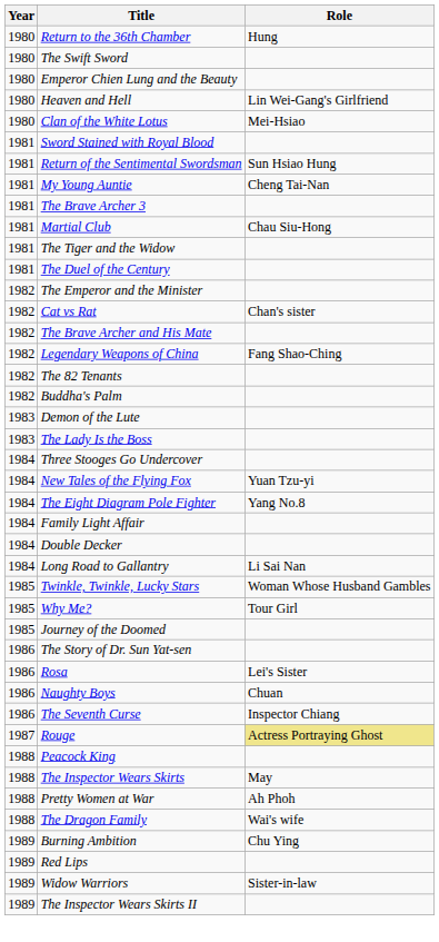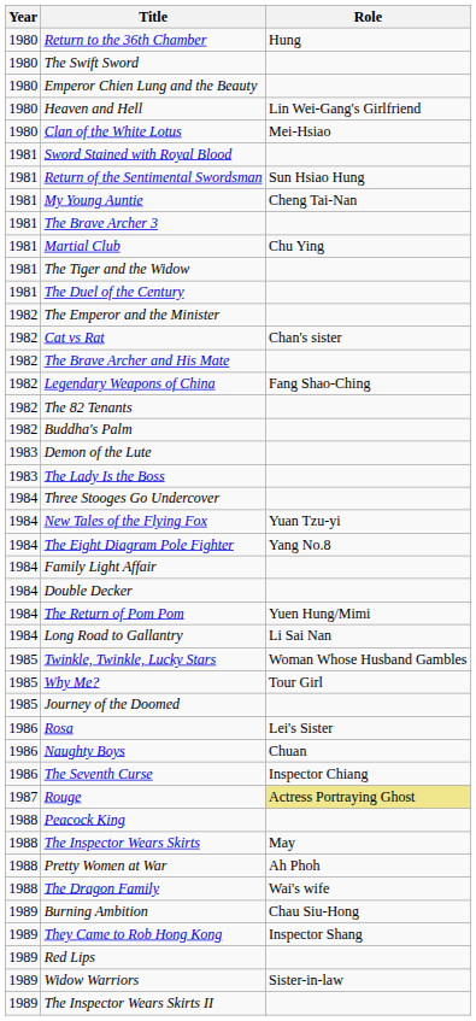 <table class="wikitable sortable">
 <tr>
 <th>Year</th>
 <th>Title</th>
 <th>Role</th>
 </tr>
 <tr>
 <td>1980</td>
 <td><em><a href='#'>Return to the 36th Chamber</a></em></td>
 <td>Hung</td>
 </tr>
 <tr>
 <td>1980</td>
 <td><em>The Swift Sword</em></td>
 <td></td>
 </tr>
 <tr>
 <td>1980</td>
 <td><em>Emperor Chien Lung and the Beauty</em></td>
 <td></td>
 </tr>
 <tr>
 <td>1980</td>
 <td><em>Heaven and Hell</em></td>
 <td>Lin Wei-Gang's Girlfriend</td>
 </tr>
 <tr>
 <td>1980</td>
 <td><em><a href='#'>Clan of the White Lotus</a></em></td>
 <td>Mei-Hsiao</td>
 </tr>
 <tr>
 <td>1981</td>
 <td><em><a href='#'>Sword Stained with Royal Blood</a></em></td>
 <td></td>
 </tr>
 <tr>
 <td>1981</td>
 <td><em><a href='#'>Return of the Sentimental Swordsman</a></em></td>
 <td>Sun Hsiao Hung</td>
 </tr>
 <tr>
 <td>1981</td>
 <td><em><a href='#'>My Young Auntie</a></em></td>
 <td>Cheng Tai-Nan</td>
 </tr>
 <tr>
 <td>1981</td>
 <td><em><a href='#'>The Brave Archer 3</a></em></td>
 <td></td>
 </tr>
 <tr>
 <td>1981</td>
 <td><em><a href='#'>Martial Club</a></em></td>
-<td>Chau Siu-Hong</td>
+<td>Chu Ying</td>
 </tr>
 <tr>
 <td>1981</td>
 <td><em>The Tiger and the Widow</em></td>
 <td></td>
 </tr>
 <tr>
 <td>1981</td>
 <td><em><a href='#'>The Duel of the Century</a></em></td>
 <td></td>
 </tr>
 <tr>
 <td>1982</td>
 <td><em>The Emperor and the Minister</em></td>
 <td></td>
 </tr>
 <tr>
 <td>1982</td>
 <td><em><a href='#'>Cat vs Rat</a></em></td>
 <td>Chan's sister</td>
 </tr>
 <tr>
 <td>1982</td>
 <td><em><a href='#'>The Brave Archer and His Mate</a></em></td>
 <td></td>
 </tr>
 <tr>
 <td>1982</td>
 <td><em><a href='#'>Legendary Weapons of China</a></em></td>
 <td>Fang Shao-Ching</td>
 </tr>
 <tr>
 <td>1982</td>
 <td><em>The 82 Tenants</em></td>
 <td></td>
 </tr>
 <tr>
 <td>1982</td>
 <td><em>Buddha's Palm</em></td>
 <td></td>
 </tr>
 <tr>
 <td>1983</td>
 <td><em>Demon of the Lute</em></td>
 <td></td>
 </tr>
 <tr>
 <td>1983</td>
 <td><em><a href='#'>The Lady Is the Boss</a></em></td>
 <td></td>
 </tr>
 <tr>
 <td>1984</td>
 <td><em>Three Stooges Go Undercover</em></td>
 <td></td>
 </tr>
 <tr>
 <td>1984</td>
 <td><em><a href='#'>New Tales of the Flying Fox</a></em></td>
 <td>Yuan Tzu-yi</td>
 </tr>
 <tr>
 <td>1984</td>
 <td><em><a href='#'>The Eight Diagram Pole Fighter</a></em></td>
 <td>Yang No.8</td>
 </tr>
 <tr>
 <td>1984</td>
 <td><em>Family Light Affair</em></td>
 <td></td>
 </tr>
 <tr>
 <td>1984</td>
 <td><em>Double Decker</em></td>
 <td></td>
 </tr>
 <tr>
 <td>1984</td>
+<td><em><a href='#'>The Return of Pom Pom</a></em></td>
+<td>Yuen Hung/Mimi</td>
+</tr>
+<tr>
+<td>1984</td>
 <td><em>Long Road to Gallantry</em></td>
 <td>Li Sai Nan</td>
 </tr>
 <tr>
 <td>1985</td>
 <td><em><a href='#'>Twinkle, Twinkle, Lucky Stars</a></em></td>
 <td>Woman Whose Husband Gambles</td>
 </tr>
 <tr>
 <td>1985</td>
 <td><em><a href='#'>Why Me?</a></em></td>
 <td>Tour Girl</td>
 </tr>
 <tr>
 <td>1985</td>
 <td><em>Journey of the Doomed</em></td>
-<td></td>
-</tr>
-<tr>
-<td>1986</td>
-<td><em>The Story of Dr. Sun Yat-sen</em></td>
 <td></td>
 </tr>
 <tr>
 <td>1986</td>
 <td><em><a href='#'>Rosa</a></em></td>
 <td>Lei's Sister</td>
 </tr>
 <tr>
 <td>1986</td>
 <td><em><a href='#'>Naughty Boys</a></em></td>
 <td>Chuan</td>
 </tr>
 <tr>
 <td>1986</td>
 <td><em><a href='#'>The Seventh Curse</a></em></td>
 <td>Inspector Chiang</td>
 </tr>
 <tr>
 <td>1987</td>
 <td><em><a href='#'>Rouge</a></em></td>
 <td style="background: khaki;">Actress Portraying Ghost</td>
 </tr>
 <tr>
 <td>1988</td>
 <td><em><a href='#'>Peacock King</a></em></td>
 <td></td>
 </tr>
 <tr>
 <td>1988</td>
 <td><em><a href='#'>The Inspector Wears Skirts</a></em></td>
 <td>May</td>
 </tr>
 <tr>
 <td>1988</td>
 <td><em>Pretty Women at War</em></td>
 <td>Ah Phoh</td>
 </tr>
 <tr>
 <td>1988</td>
 <td><em><a href='#'>The Dragon Family</a></em></td>
 <td>Wai's wife</td>
 </tr>
 <tr>
 <td>1989</td>
 <td><em>Burning Ambition</em></td>
-<td>Chu Ying</td>
+<td>Chau Siu-Hong</td>
+</tr>
+<tr>
+<td>1989</td>
+<td><em><a href='#'>They Came to Rob Hong Kong</a></em></td>
+<td>Inspector Shang</td>
 </tr>
 <tr>
 <td>1989</td>
 <td><em>Red Lips</em></td>
 <td></td>
 </tr>
 <tr>
 <td>1989</td>
 <td><em>Widow Warriors</em></td>
 <td>Sister-in-law</td>
 </tr>
 <tr>
 <td>1989</td>
 <td><em>The Inspector Wears Skirts II</em></td>
 <td></td>
 </tr>
 </table>
